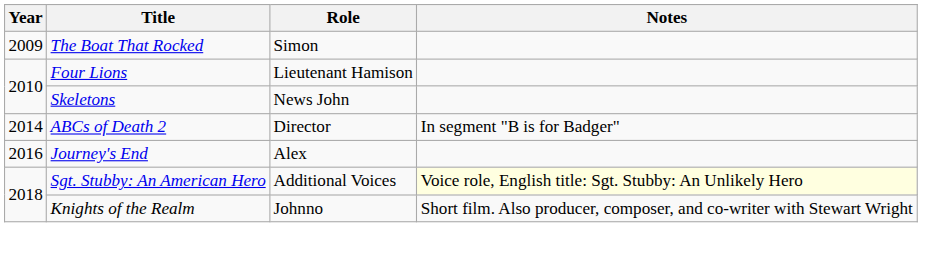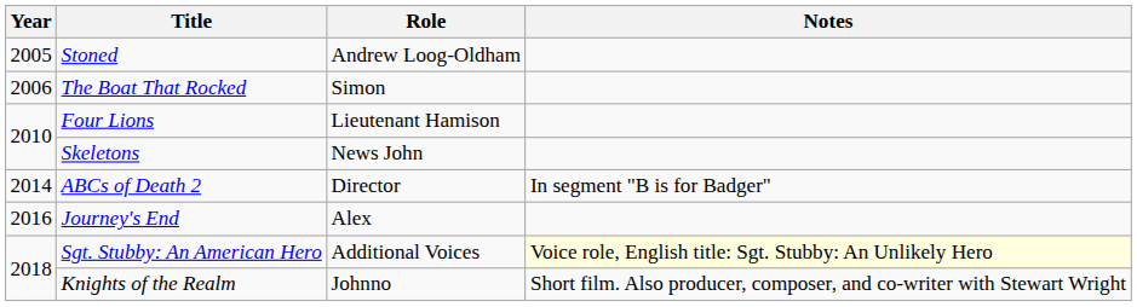 <table class="wikitable">
 <tr>
 <th>Year</th>
 <th>Title</th>
 <th>Role</th>
 <th>Notes</th>
 </tr>
 <tr>
-<td>2009</td>
+<td>2005</td>
+<td><em><a href='#'>Stoned</a></em></td>
+<td>Andrew Loog-Oldham</td>
+<td></td>
+</tr>
+<tr>
+<td>2006</td>
 <td><em><a href='#'>The Boat That Rocked</a></em></td>
 <td>Simon</td>
 <td></td>
 </tr>
 <tr>
 <td rowspan="2">2010</td>
 <td><em><a href='#'>Four Lions</a></em></td>
 <td>Lieutenant Hamison</td>
 <td></td>
 </tr>
 <tr>
 <td><a href='#'><em>Skeletons</em></a></td>
 <td>News John</td>
 <td></td>
 </tr>
 <tr>
 <td>2014</td>
 <td><em><a href='#'>ABCs of Death 2</a></em></td>
 <td>Director</td>
 <td>In segment "B is for Badger"</td>
 </tr>
 <tr>
 <td>2016</td>
 <td><a href='#'><em>Journey's End</em></a></td>
 <td>Alex</td>
 <td></td>
 </tr>
 <tr>
 <td rowspan="2">2018</td>
 <td><em><a href='#'>Sgt. Stubby: An American Hero</a></em></td>
 <td>Additional Voices</td>
 <td style="background: lightyellow;">Voice role, English title: Sgt. Stubby: An Unlikely Hero</td>
 </tr>
 <tr>
 <td><em>Knights of the Realm</em></td>
 <td>Johnno</td>
 <td>Short film. Also producer, composer, and co-writer with Stewart Wright</td>
 </tr>
 </table>
